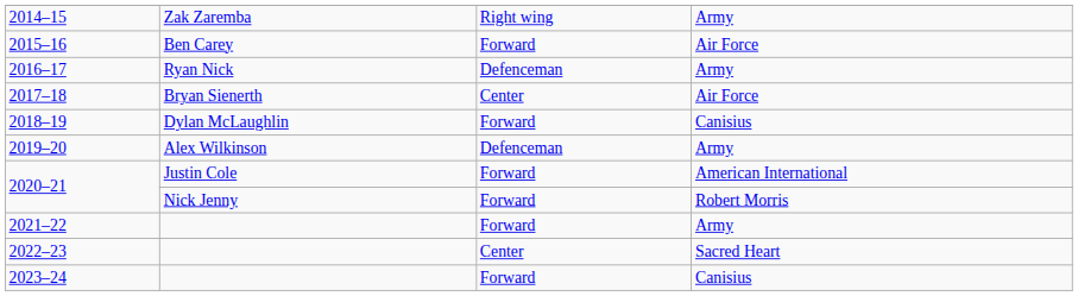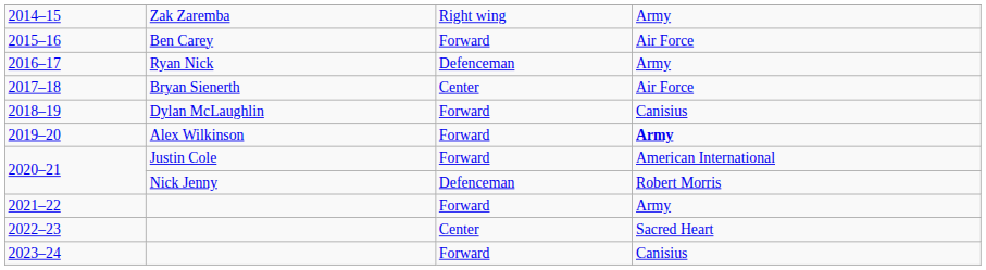 <table class="wikitable sortable"; width=66%>
 <tr>
 </tr>
 <tr>
 <td><a href='#'>2014–15</a></td>
 <td><a href='#'>Zak Zaremba</a></td>
 <td><a href='#'>Right wing</a></td>
 <td><a href='#'>Army</a></td>
 </tr>
 <tr>
 <td><a href='#'>2015–16</a></td>
 <td><a href='#'>Ben Carey</a></td>
 <td><a href='#'>Forward</a></td>
 <td><a href='#'>Air Force</a></td>
 </tr>
 <tr>
 <td><a href='#'>2016–17</a></td>
 <td><a href='#'>Ryan Nick</a></td>
 <td><a href='#'>Defenceman</a></td>
 <td><a href='#'>Army</a></td>
 </tr>
 <tr>
 <td><a href='#'>2017–18</a></td>
 <td><a href='#'>Bryan Sienerth</a></td>
 <td><a href='#'>Center</a></td>
 <td><a href='#'>Air Force</a></td>
 </tr>
 <tr>
 <td><a href='#'>2018–19</a></td>
 <td><a href='#'>Dylan McLaughlin</a></td>
 <td><a href='#'>Forward</a></td>
 <td><a href='#'>Canisius</a></td>
 </tr>
 <tr>
 <td><a href='#'>2019–20</a></td>
 <td><a href='#'>Alex Wilkinson</a></td>
-<td><a href='#'>Defenceman</a></td>
-<td><a href='#'>Army</a></td>
+<td><a href='#'>Forward</a></td>
+<td><strong><a href='#'>Army</a></strong></td>
 </tr>
 <tr>
 <td rowspan=2><a href='#'>2020–21</a></td>
 <td><a href='#'>Justin Cole</a></td>
 <td><a href='#'>Forward</a></td>
 <td><a href='#'>American International</a></td>
 </tr>
 <tr>
 <td><a href='#'>Nick Jenny</a></td>
-<td><a href='#'>Forward</a></td>
+<td><a href='#'>Defenceman</a></td>
 <td><a href='#'>Robert Morris</a></td>
 </tr>
 <tr>
 <td><a href='#'>2021–22</a></td>
 <td></td>
 <td><a href='#'>Forward</a></td>
 <td><a href='#'>Army</a></td>
 </tr>
 <tr>
 <td><a href='#'>2022–23</a></td>
 <td></td>
 <td><a href='#'>Center</a></td>
 <td><a href='#'>Sacred Heart</a></td>
 </tr>
 <tr>
 <td><a href='#'>2023–24</a></td>
 <td></td>
 <td><a href='#'>Forward</a></td>
 <td><a href='#'>Canisius</a></td>
 </tr>
 </table>
